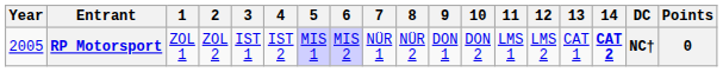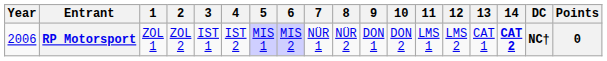 <table class="wikitable" style="text-align:center; font-size:85%">
 <tr>
 <th>Year</th>
 <th>Entrant</th>
 <th>1</th>
 <th>2</th>
 <th>3</th>
 <th>4</th>
 <th>5</th>
 <th>6</th>
 <th>7</th>
 <th>8</th>
 <th>9</th>
 <th>10</th>
 <th>11</th>
 <th>12</th>
 <th>13</th>
 <th>14</th>
 <th>DC</th>
 <th>Points</th>
 </tr>
 <tr>
-<td><a href='#'>2005</a></td>
+<td><a href='#'>2006</a></td>
 <th nowrap><a href='#'>RP Motorsport</a></th>
 <td><a href='#'>ZOL<br>1</a></td>
 <td><a href='#'>ZOL<br>2</a></td>
 <td><a href='#'>IST<br>1</a></td>
 <td><a href='#'>IST<br>2</a></td>
 <td style="background:#cfcfff;"><a href='#'>MIS<br>1</a><br></td>
 <td style="background:#cfcfff;"><a href='#'>MIS<br>2</a><br></td>
 <td><a href='#'>NÜR<br>1</a></td>
 <td><a href='#'>NÜR<br>2</a></td>
 <td><a href='#'>DON<br>1</a></td>
 <td><a href='#'>DON<br>2</a></td>
 <td><a href='#'>LMS<br>1</a></td>
 <td><a href='#'>LMS<br>2</a></td>
 <td><a href='#'>CAT<br>1</a></td>
 <td><strong><a href='#'>CAT<br>2</a></strong></td>
 <th>NC†</th>
 <th>0</th>
 </tr>
 </table>
